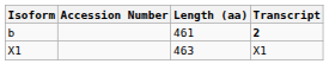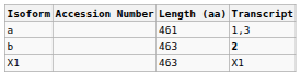 <table class="wikitable">
 <tr>
 <th>Isoform</th>
 <th>Accession Number</th>
 <th>Length (aa)</th>
 <th>Transcript</th>
 </tr>
 <tr>
+<td>a</td>
+<td><br></td>
+<td>461</td>
+<td>1,3</td>
+</tr>
+<tr>
 <td>b</td>
 <td></td>
-<td>461</td>
+<td>463</td>
 <td><strong>2</strong></td>
 </tr>
 <tr>
 <td>X1</td>
 <td></td>
 <td>463</td>
 <td>X1</td>
 </tr>
 </table>
